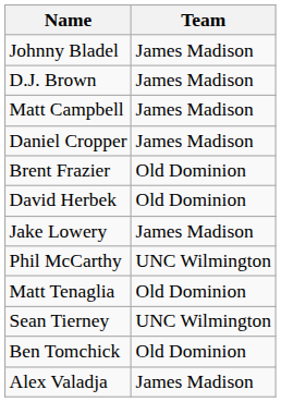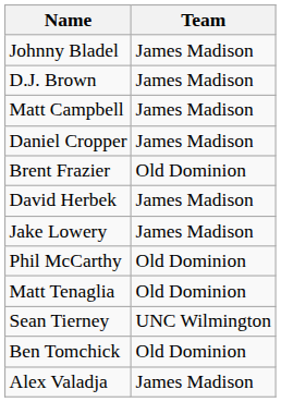 <table class=wikitable>
 <tr>
 <th>Name</th>
 <th>Team</th>
 </tr>
 <tr>
 <td>Johnny Bladel</td>
 <td>James Madison</td>
 </tr>
 <tr>
 <td>D.J. Brown</td>
 <td>James Madison</td>
 </tr>
 <tr>
 <td>Matt Campbell</td>
 <td>James Madison</td>
 </tr>
 <tr>
 <td>Daniel Cropper</td>
 <td>James Madison</td>
 </tr>
 <tr>
 <td>Brent Frazier</td>
 <td>Old Dominion</td>
 </tr>
 <tr>
 <td>David Herbek</td>
-<td>Old Dominion</td>
+<td>James Madison</td>
 </tr>
 <tr>
 <td>Jake Lowery</td>
 <td>James Madison</td>
 </tr>
 <tr>
 <td>Phil McCarthy</td>
-<td>UNC Wilmington</td>
+<td>Old Dominion</td>
 </tr>
 <tr>
 <td>Matt Tenaglia</td>
 <td>Old Dominion</td>
 </tr>
 <tr>
 <td>Sean Tierney</td>
 <td>UNC Wilmington</td>
 </tr>
 <tr>
 <td>Ben Tomchick</td>
 <td>Old Dominion</td>
 </tr>
 <tr>
 <td>Alex Valadja</td>
 <td>James Madison</td>
 </tr>
 </table>
